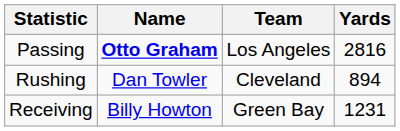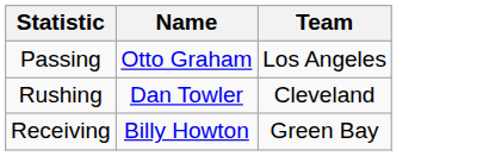 <table class="wikitable">
 <tr>
 <th>Statistic</th>
 <th>Name</th>
 <th>Team</th>
-<th>Yards</th>
 </tr>
 <tr align="center">
 <td>Passing</td>
-<td><strong><a href='#'>Otto Graham</a></strong></td>
+<td><a href='#'>Otto Graham</a></td>
 <td>Los Angeles</td>
-<td>2816</td>
 </tr>
 <tr align="center">
 <td>Rushing</td>
 <td><a href='#'>Dan Towler</a></td>
 <td>Cleveland</td>
-<td>894</td>
 </tr>
 <tr align="center">
 <td>Receiving</td>
 <td><a href='#'>Billy Howton</a></td>
 <td>Green Bay</td>
-<td>1231</td>
 </tr>
 </table>
